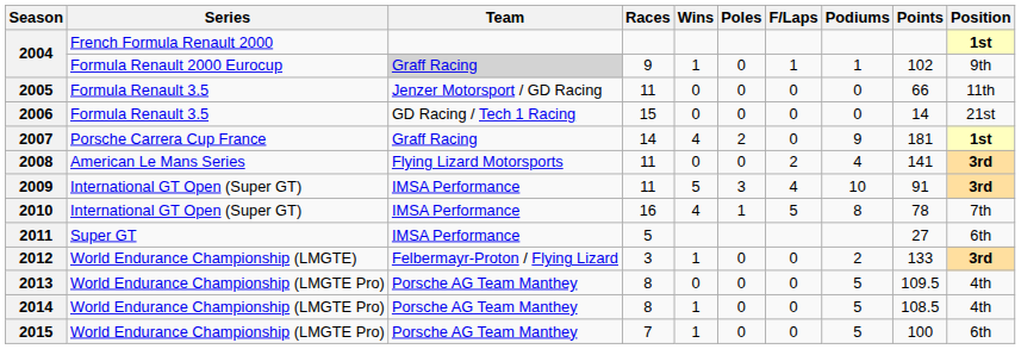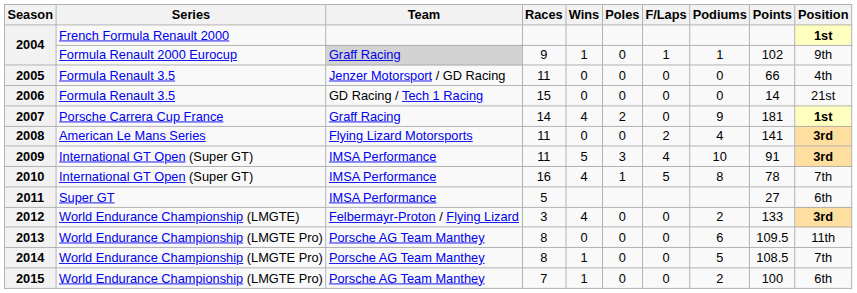 <table class="wikitable" style="font-size: 90%; text-align:center">
 <tr>
 <th>Season</th>
 <th>Series</th>
 <th>Team</th>
 <th>Races</th>
 <th>Wins</th>
 <th>Poles</th>
 <th>F/Laps</th>
 <th>Podiums</th>
 <th>Points</th>
 <th>Position</th>
 </tr>
 <tr>
 <th rowspan=2>2004</th>
 <td align=left><a href='#'>French Formula Renault 2000</a></td>
 <td align=left></td>
 <td></td>
 <td></td>
 <td></td>
 <td></td>
 <td></td>
 <td></td>
 <td style="background:#FFFFBF;"><strong>1st</strong></td>
 </tr>
 <tr>
 <td align=left><a href='#'>Formula Renault 2000 Eurocup</a></td>
 <td align=left style="background: lightgrey;"><a href='#'>Graff Racing</a></td>
 <td>9</td>
 <td>1</td>
 <td>0</td>
 <td>1</td>
 <td>1</td>
 <td>102</td>
 <td>9th</td>
 </tr>
 <tr>
 <th>2005</th>
 <td align=left><a href='#'>Formula Renault 3.5</a></td>
 <td align=left><a href='#'>Jenzer Motorsport</a> / GD Racing</td>
 <td>11</td>
 <td>0</td>
 <td>0</td>
 <td>0</td>
 <td>0</td>
 <td>66</td>
-<td>11th</td>
+<td>4th</td>
 </tr>
 <tr>
 <th>2006</th>
 <td align=left><a href='#'>Formula Renault 3.5</a></td>
 <td align=left>GD Racing / <a href='#'>Tech 1 Racing</a></td>
 <td>15</td>
 <td>0</td>
 <td>0</td>
 <td>0</td>
 <td>0</td>
 <td>14</td>
 <td>21st</td>
 </tr>
 <tr>
 <th>2007</th>
 <td align=left><a href='#'>Porsche Carrera Cup France</a></td>
 <td align=left><a href='#'>Graff Racing</a></td>
 <td>14</td>
 <td>4</td>
 <td>2</td>
 <td>0</td>
 <td>9</td>
 <td>181</td>
 <td style="background:#FFFFBF;"><strong>1st</strong></td>
 </tr>
 <tr>
 <th>2008</th>
 <td align=left><a href='#'>American Le Mans Series</a></td>
 <td align=left><a href='#'>Flying Lizard Motorsports</a></td>
 <td>11</td>
 <td>0</td>
 <td>0</td>
 <td>2</td>
 <td>4</td>
 <td>141</td>
 <td style="background:#FFDF9F;"><strong>3rd</strong></td>
 </tr>
 <tr>
 <th>2009</th>
 <td align=left><a href='#'>International GT Open</a> (Super GT)</td>
 <td align=left><a href='#'>IMSA Performance</a></td>
 <td>11</td>
 <td>5</td>
 <td>3</td>
 <td>4</td>
 <td>10</td>
 <td>91</td>
 <td style="background:#FFDF9F;"><strong>3rd</strong></td>
 </tr>
 <tr>
 <th>2010</th>
 <td align=left><a href='#'>International GT Open</a> (Super GT)</td>
 <td align=left><a href='#'>IMSA Performance</a></td>
 <td>16</td>
 <td>4</td>
 <td>1</td>
 <td>5</td>
 <td>8</td>
 <td>78</td>
 <td>7th</td>
 </tr>
 <tr>
 <th>2011</th>
 <td align=left><a href='#'>Super GT</a></td>
 <td align=left><a href='#'>IMSA Performance</a></td>
 <td>5</td>
 <td></td>
 <td></td>
 <td></td>
 <td></td>
 <td>27</td>
 <td>6th</td>
 </tr>
 <tr>
 <th>2012</th>
 <td align=left><a href='#'>World Endurance Championship</a> (LMGTE)</td>
 <td align=left nowrap><a href='#'>Felbermayr-Proton</a> / <a href='#'>Flying Lizard</a></td>
 <td>3</td>
-<td>1</td>
+<td>4</td>
 <td>0</td>
 <td>0</td>
 <td>2</td>
 <td>133</td>
 <td style="background:#FFDF9F;"><strong>3rd</strong></td>
 </tr>
 <tr>
 <th>2013</th>
 <td align=left nowrap><a href='#'>World Endurance Championship</a> (LMGTE Pro)</td>
 <td align=left><a href='#'>Porsche AG Team Manthey</a></td>
 <td>8</td>
 <td>0</td>
 <td>0</td>
 <td>0</td>
-<td>5</td>
+<td>6</td>
 <td>109.5</td>
-<td>4th</td>
+<td>11th</td>
 </tr>
 <tr>
 <th>2014</th>
 <td align=left><a href='#'>World Endurance Championship</a> (LMGTE Pro)</td>
 <td align=left><a href='#'>Porsche AG Team Manthey</a></td>
 <td>8</td>
 <td>1</td>
 <td>0</td>
 <td>0</td>
 <td>5</td>
 <td>108.5</td>
-<td>4th</td>
+<td>7th</td>
 </tr>
 <tr>
 <th>2015</th>
 <td align=left><a href='#'>World Endurance Championship</a> (LMGTE Pro)</td>
 <td align=left><a href='#'>Porsche AG Team Manthey</a></td>
 <td>7</td>
 <td>1</td>
 <td>0</td>
 <td>0</td>
-<td>5</td>
+<td>2</td>
 <td>100</td>
 <td>6th</td>
 </tr>
 </table>
